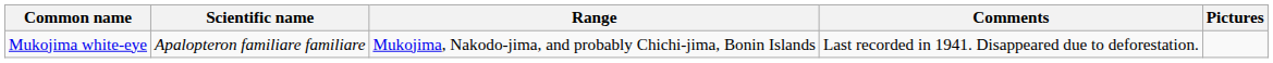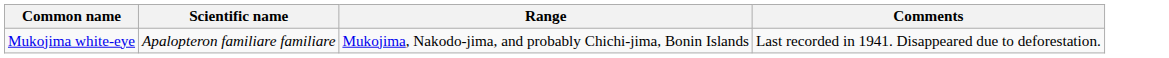 <table class="wikitable sortable">
 <tr>
 <th>Common name</th>
 <th>Scientific name</th>
 <th>Range</th>
 <th class="unsortable">Comments</th>
-<th class="unsortable">Pictures</th>
 </tr>
 <tr>
 <td><a href='#'>Mukojima white-eye</a></td>
 <td><em>Apalopteron familiare familiare</em></td>
 <td><a href='#'>Mukojima</a>, Nakodo-jima, and probably Chichi-jima, Bonin Islands</td>
 <td>Last recorded in 1941. Disappeared due to deforestation.</td>
-<td></td>
 </tr>
 </table>
